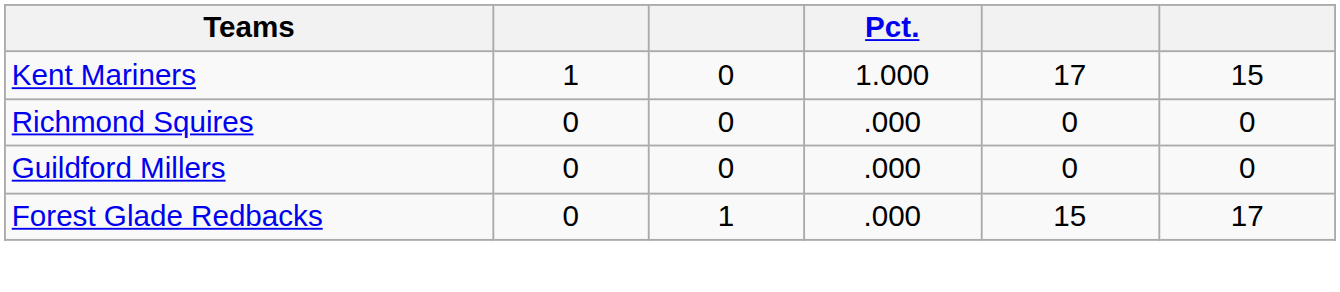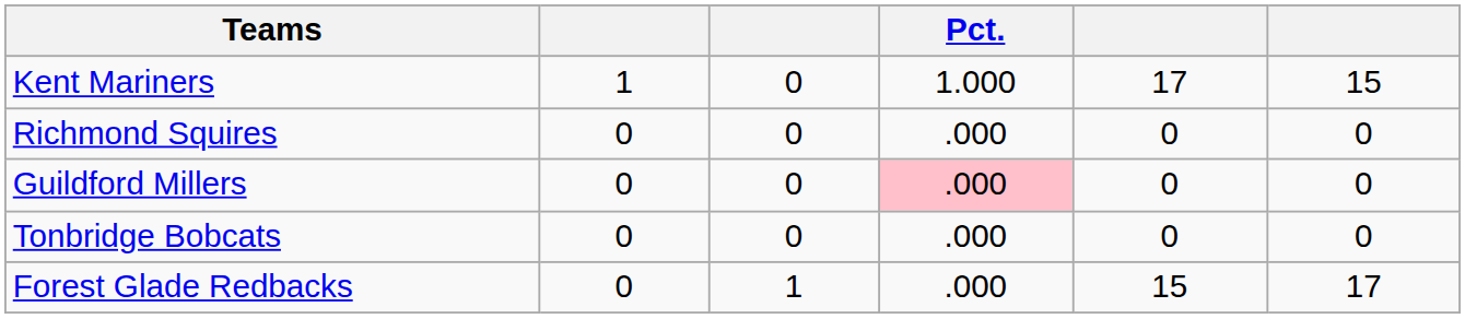 <table class="wikitable sortable" width="57%" style="text-align:center;">
 <tr>
 <th width="22%">Teams</th>
 <th width="7%"></th>
 <th width="7%"></th>
 <th width="8%"><a href='#'>Pct.</a></th>
 <th width="8%"></th>
 <th width="8%"></th>
 </tr>
 <tr>
 <td align=left><a href='#'>Kent Mariners</a></td>
 <td>1</td>
 <td>0</td>
 <td>1.000</td>
 <td>17</td>
 <td>15</td>
 </tr>
 <tr>
 <td align=left><a href='#'>Richmond Squires</a></td>
 <td>0</td>
 <td>0</td>
 <td>.000</td>
 <td>0</td>
 <td>0</td>
 </tr>
 <tr>
 <td align=left><a href='#'>Guildford Millers</a></td>
 <td>0</td>
 <td>0</td>
+<td style="background: pink;">.000</td>
+<td>0</td>
+<td>0</td>
+</tr>
+<tr>
+<td align=left><a href='#'>Tonbridge Bobcats</a></td>
+<td>0</td>
+<td>0</td>
 <td>.000</td>
 <td>0</td>
 <td>0</td>
 </tr>
 <tr>
 <td align=left><a href='#'>Forest Glade Redbacks</a></td>
 <td>0</td>
 <td>1</td>
 <td>.000</td>
 <td>15</td>
 <td>17</td>
 </tr>
 </table>
